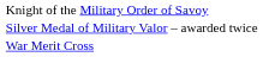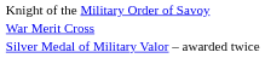 <table>
 <tr>
 <td></td>
 <td>Knight of the <a href='#'>Military Order of Savoy</a></td>
 </tr>
 <tr>
 <td></td>
-<td><a href='#'>Silver Medal of Military Valor</a> – awarded twice</td>
+<td><a href='#'>War Merit Cross</a></td>
 </tr>
 <tr>
 <td></td>
-<td><a href='#'>War Merit Cross</a></td>
+<td><a href='#'>Silver Medal of Military Valor</a> – awarded twice</td>
 </tr>
 </table>
